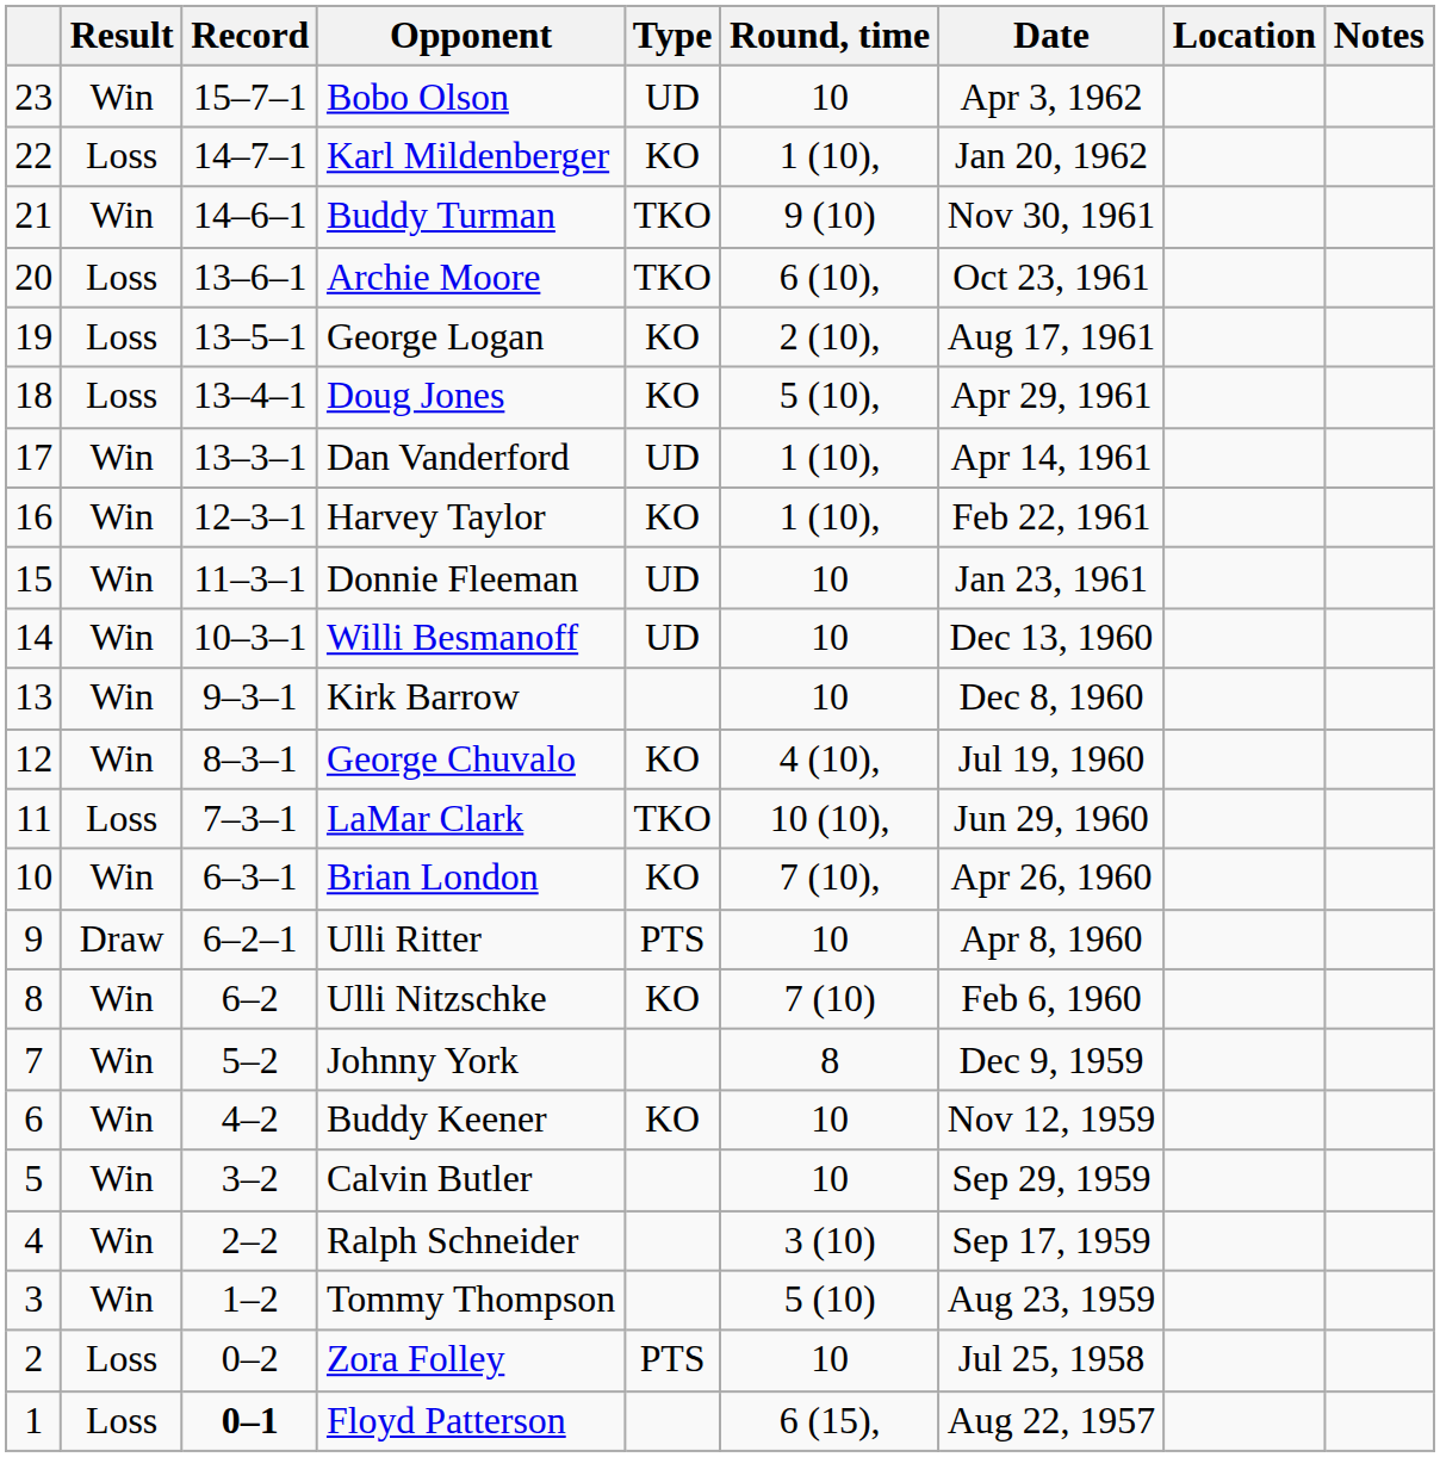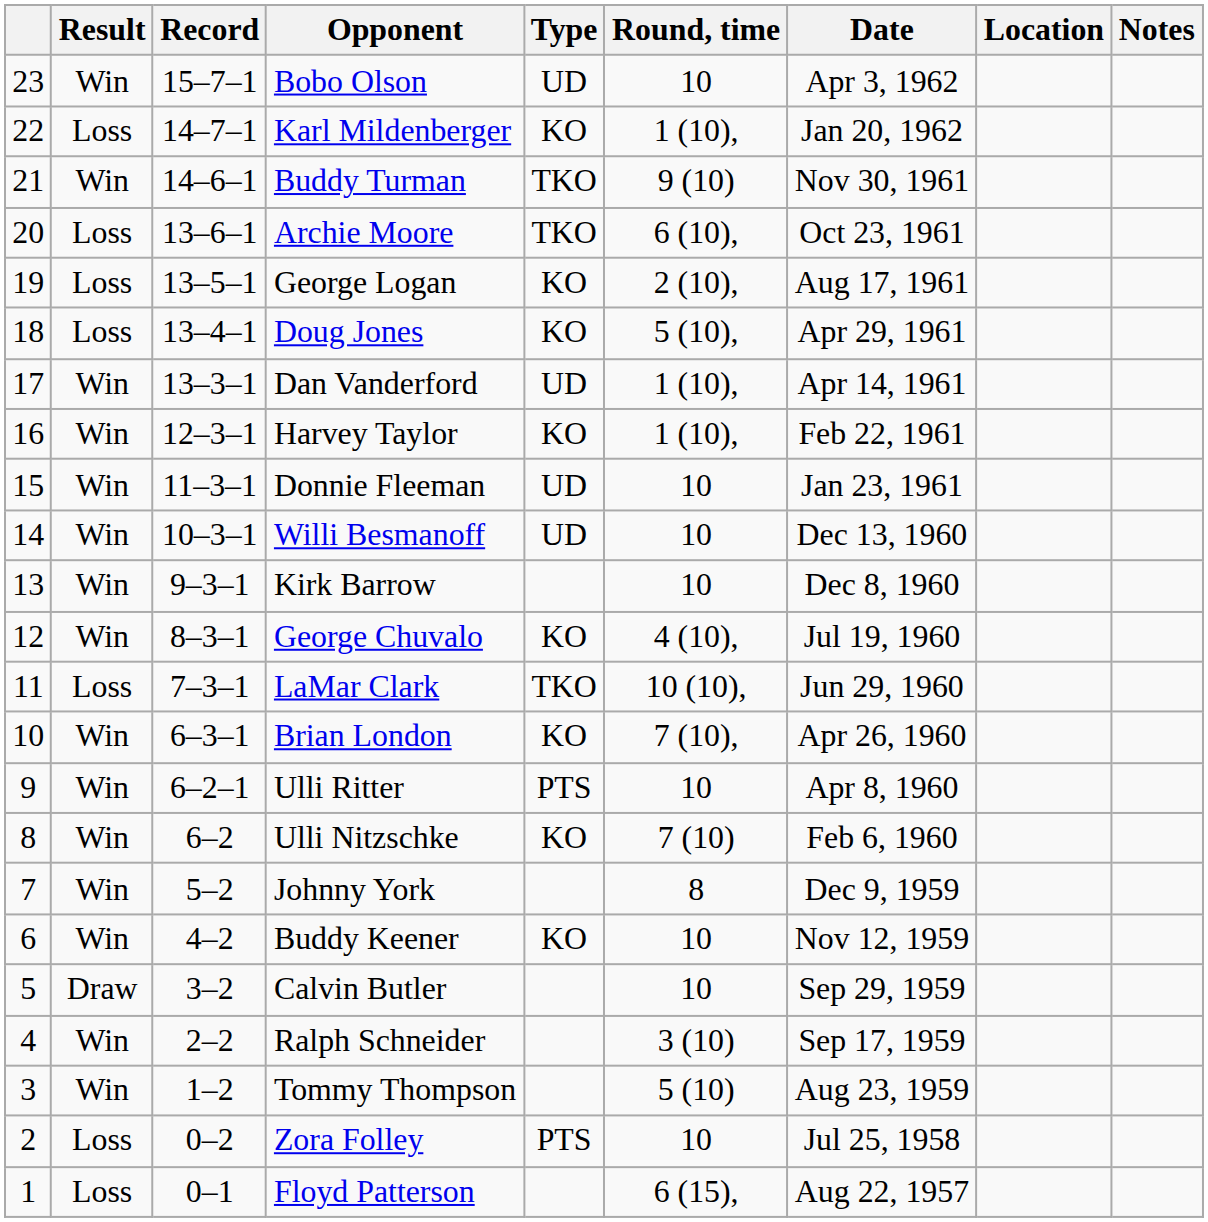 <table class="wikitable" style="text-align:center">
 <tr>
 <th></th>
 <th>Result</th>
 <th>Record</th>
 <th>Opponent</th>
 <th>Type</th>
 <th>Round, time</th>
 <th>Date</th>
 <th>Location</th>
 <th>Notes</th>
 </tr>
 <tr>
 <td>23</td>
 <td>Win</td>
 <td>15–7–1</td>
 <td style="text-align:left;"> <a href='#'>Bobo Olson</a></td>
 <td>UD</td>
 <td>10</td>
 <td>Apr 3, 1962</td>
 <td style="text-align:left;"> </td>
 <td></td>
 </tr>
 <tr>
 <td>22</td>
 <td>Loss</td>
 <td>14–7–1</td>
 <td style="text-align:left;"> <a href='#'>Karl Mildenberger</a></td>
 <td>KO</td>
 <td>1 (10), </td>
 <td>Jan 20, 1962</td>
 <td style="text-align:left;"> </td>
 <td></td>
 </tr>
 <tr>
 <td>21</td>
 <td>Win</td>
 <td>14–6–1</td>
 <td style="text-align:left;"> <a href='#'>Buddy Turman</a></td>
 <td>TKO</td>
 <td>9 (10)</td>
 <td>Nov 30, 1961</td>
 <td style="text-align:left;"> </td>
 <td></td>
 </tr>
 <tr>
 <td>20</td>
 <td>Loss</td>
 <td>13–6–1</td>
 <td style="text-align:left;"> <a href='#'>Archie Moore</a></td>
 <td>TKO</td>
 <td>6 (10), </td>
 <td>Oct 23, 1961</td>
 <td style="text-align:left;"> </td>
 <td></td>
 </tr>
 <tr>
 <td>19</td>
 <td>Loss</td>
 <td>13–5–1</td>
 <td style="text-align:left;"> George Logan</td>
 <td>KO</td>
 <td>2 (10), </td>
 <td>Aug 17, 1961</td>
 <td style="text-align:left;"> </td>
 <td></td>
 </tr>
 <tr>
 <td>18</td>
 <td>Loss</td>
 <td>13–4–1</td>
 <td style="text-align:left;"> <a href='#'>Doug Jones</a></td>
 <td>KO</td>
 <td>5 (10), </td>
 <td>Apr 29, 1961</td>
 <td style="text-align:left;"> </td>
 <td></td>
 </tr>
 <tr>
 <td>17</td>
 <td>Win</td>
 <td>13–3–1</td>
 <td style="text-align:left;"> Dan Vanderford</td>
 <td>UD</td>
 <td>1 (10), </td>
 <td>Apr 14, 1961</td>
 <td style="text-align:left;"> </td>
 <td></td>
 </tr>
 <tr>
 <td>16</td>
 <td>Win</td>
 <td>12–3–1</td>
 <td style="text-align:left;"> Harvey Taylor</td>
 <td>KO</td>
 <td>1 (10), </td>
 <td>Feb 22, 1961</td>
 <td style="text-align:left;"> </td>
 <td></td>
 </tr>
 <tr>
 <td>15</td>
 <td>Win</td>
 <td>11–3–1</td>
 <td style="text-align:left;"> Donnie Fleeman</td>
 <td>UD</td>
 <td>10</td>
 <td>Jan 23, 1961</td>
 <td style="text-align:left;"> </td>
 <td></td>
 </tr>
 <tr>
 <td>14</td>
 <td>Win</td>
 <td>10–3–1</td>
 <td style="text-align:left;"> <a href='#'>Willi Besmanoff</a></td>
 <td>UD</td>
 <td>10</td>
 <td>Dec 13, 1960</td>
 <td style="text-align:left;"> </td>
 <td></td>
 </tr>
 <tr>
 <td>13</td>
 <td>Win</td>
 <td>9–3–1</td>
 <td style="text-align:left;"> Kirk Barrow</td>
 <td></td>
 <td>10</td>
 <td>Dec 8, 1960</td>
 <td style="text-align:left;"> </td>
 <td></td>
 </tr>
 <tr>
 <td>12</td>
 <td>Win</td>
 <td>8–3–1</td>
 <td style="text-align:left;"> <a href='#'>George Chuvalo</a></td>
 <td>KO</td>
 <td>4 (10), </td>
 <td>Jul 19, 1960</td>
 <td style="text-align:left;"> </td>
 <td></td>
 </tr>
 <tr>
 <td>11</td>
 <td>Loss</td>
 <td>7–3–1</td>
 <td style="text-align:left;"> <a href='#'>LaMar Clark</a></td>
 <td>TKO</td>
 <td>10 (10), </td>
 <td>Jun 29, 1960</td>
 <td style="text-align:left;"> </td>
 <td></td>
 </tr>
 <tr>
 <td>10</td>
 <td>Win</td>
 <td>6–3–1</td>
 <td style="text-align:left;"> <a href='#'>Brian London</a></td>
 <td>KO</td>
 <td>7 (10), </td>
 <td>Apr 26, 1960</td>
 <td style="text-align:left;"> </td>
 <td></td>
 </tr>
 <tr>
 <td>9</td>
-<td>Draw</td>
+<td>Win</td>
 <td>6–2–1</td>
 <td style="text-align:left;"> Ulli Ritter</td>
 <td>PTS</td>
 <td>10</td>
 <td>Apr 8, 1960</td>
 <td style="text-align:left;"> </td>
 <td></td>
 </tr>
 <tr>
 <td>8</td>
 <td>Win</td>
 <td>6–2</td>
 <td style="text-align:left;"> Ulli Nitzschke</td>
 <td>KO</td>
 <td>7 (10)</td>
 <td>Feb 6, 1960</td>
 <td style="text-align:left;"> </td>
 <td></td>
 </tr>
 <tr>
 <td>7</td>
 <td>Win</td>
 <td>5–2</td>
 <td style="text-align:left;"> Johnny York</td>
 <td></td>
 <td>8</td>
 <td>Dec 9, 1959</td>
 <td style="text-align:left;"> </td>
 <td></td>
 </tr>
 <tr>
 <td>6</td>
 <td>Win</td>
 <td>4–2</td>
 <td style="text-align:left;"> Buddy Keener</td>
 <td>KO</td>
 <td>10</td>
 <td>Nov 12, 1959</td>
 <td style="text-align:left;"> </td>
 <td></td>
 </tr>
 <tr>
 <td>5</td>
-<td>Win</td>
+<td>Draw</td>
 <td>3–2</td>
 <td style="text-align:left;"> Calvin Butler</td>
 <td></td>
 <td>10</td>
 <td>Sep 29, 1959</td>
 <td style="text-align:left;"> </td>
 <td></td>
 </tr>
 <tr>
 <td>4</td>
 <td>Win</td>
 <td>2–2</td>
 <td style="text-align:left;"> Ralph Schneider</td>
 <td></td>
 <td>3 (10)</td>
 <td>Sep 17, 1959</td>
 <td style="text-align:left;"> </td>
 <td></td>
 </tr>
 <tr>
 <td>3</td>
 <td>Win</td>
 <td>1–2</td>
 <td style="text-align:left;"> Tommy Thompson</td>
 <td></td>
 <td>5 (10)</td>
 <td>Aug 23, 1959</td>
 <td style="text-align:left;"> </td>
 <td></td>
 </tr>
 <tr>
 <td>2</td>
 <td>Loss</td>
 <td>0–2</td>
 <td style="text-align:left;"> <a href='#'>Zora Folley</a></td>
 <td>PTS</td>
 <td>10</td>
 <td>Jul 25, 1958</td>
 <td style="text-align:left;"> </td>
 <td></td>
 </tr>
 <tr>
 <td>1</td>
 <td>Loss</td>
-<td><strong>0–1</strong></td>
+<td>0–1</td>
 <td style="text-align:left;"> <a href='#'>Floyd Patterson</a></td>
 <td></td>
 <td>6 (15), </td>
 <td>Aug 22, 1957</td>
 <td style="text-align:left;"> </td>
 <td style="text-align:left;"></td>
 </tr>
 </table>
